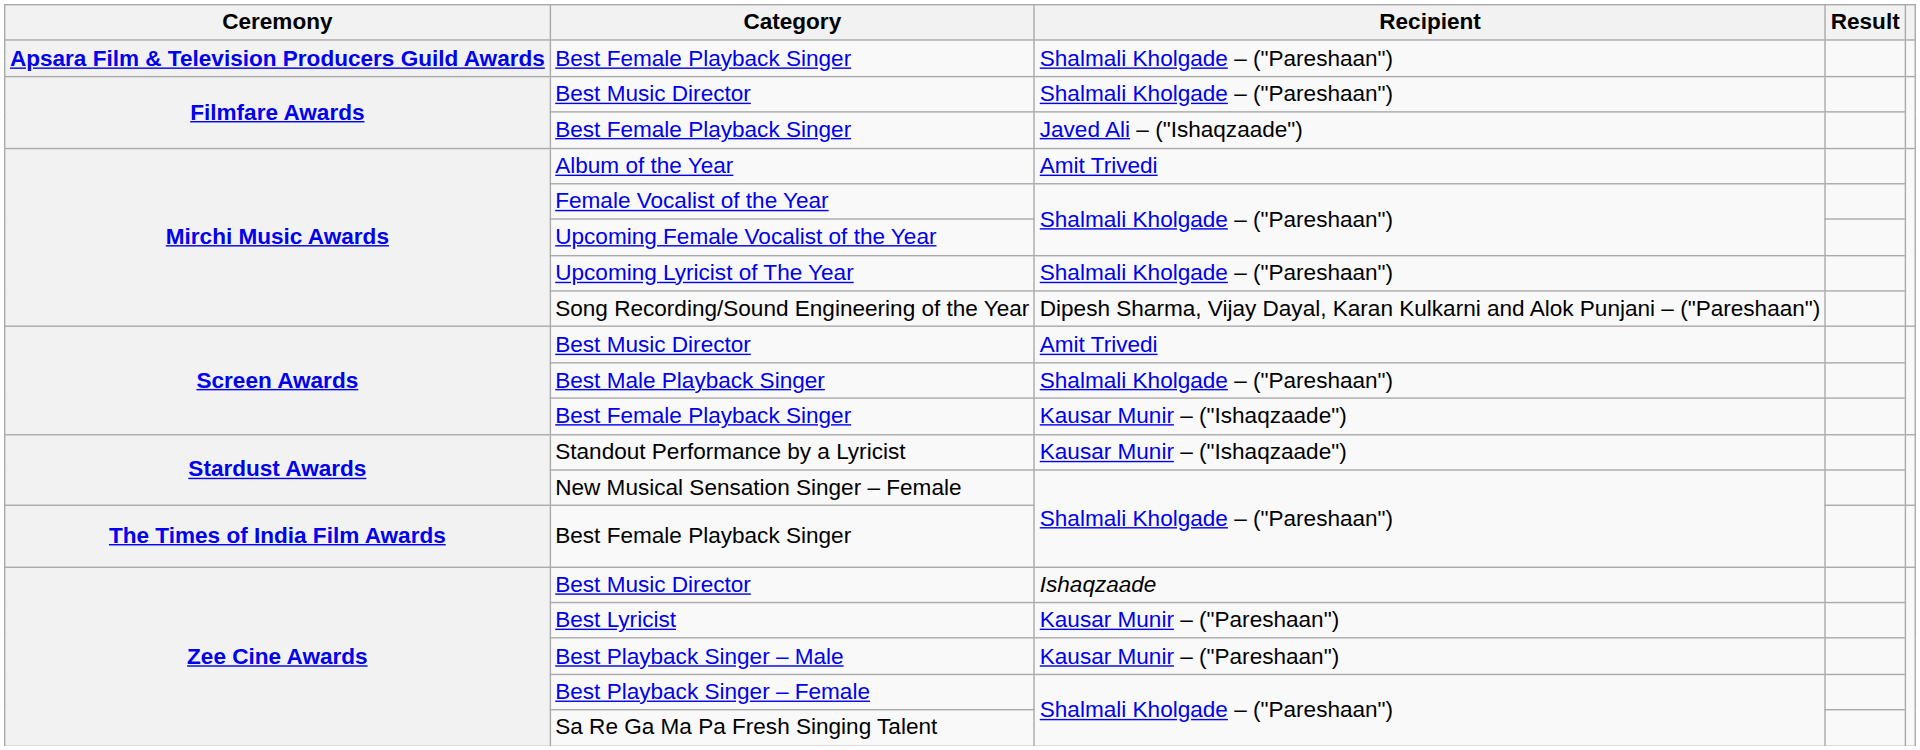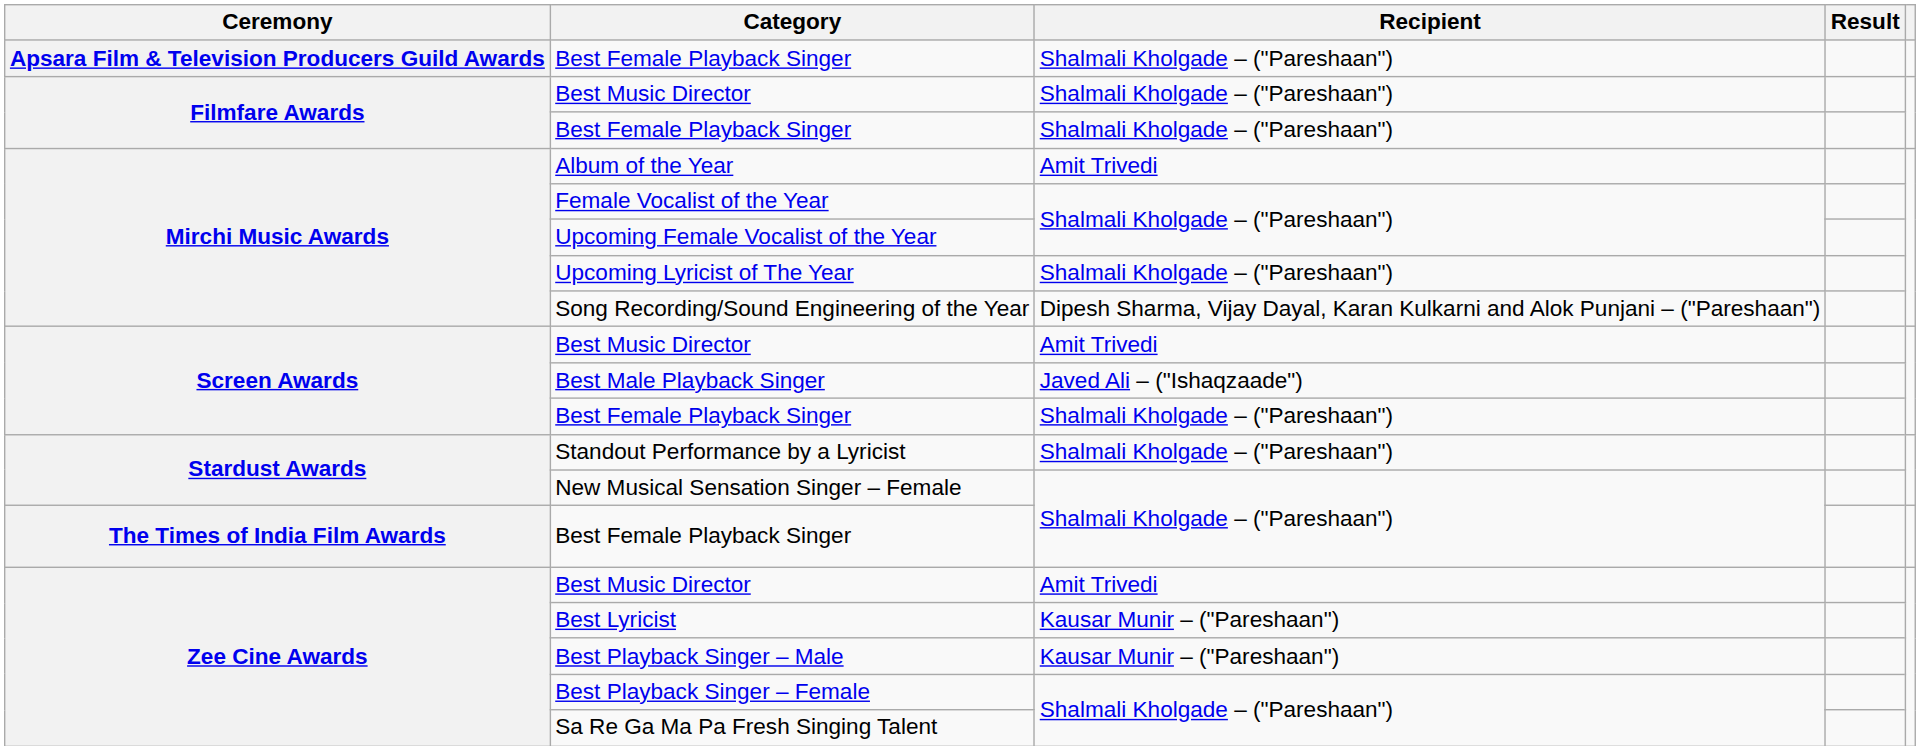 <table class="wikitable plainrowheaders sortable">
 <tr>
 <th scope="col">Ceremony</th>
 <th scope="col">Category</th>
 <th scope="col">Recipient</th>
 <th scope="col">Result</th>
 <th scope="col" class="unsortable"></th>
 </tr>
 <tr>
 <th scope="row"><a href='#'>Apsara Film & Television Producers Guild Awards</a></th>
 <td><a href='#'>Best Female Playback Singer</a></td>
 <td><a href='#'>Shalmali Kholgade</a> – ("Pareshaan")</td>
 <td></td>
 <td style="text-align:center;"><br></td>
 </tr>
 <tr>
 <th scope="row" rowspan="2"><a href='#'>Filmfare Awards</a></th>
 <td><a href='#'>Best Music Director</a></td>
 <td><a href='#'>Shalmali Kholgade</a> – ("Pareshaan")</td>
 <td></td>
 <td rowspan="2" style="text-align:center;"><br></td>
 </tr>
 <tr>
 <td><a href='#'>Best Female Playback Singer</a></td>
-<td><a href='#'>Javed Ali</a> – ("Ishaqzaade")</td>
+<td><a href='#'>Shalmali Kholgade</a> – ("Pareshaan")</td>
 <td></td>
 </tr>
 <tr>
 <th rowspan="5" scope="row"><a href='#'>Mirchi Music Awards</a></th>
 <td><a href='#'>Album of the Year</a></td>
 <td><a href='#'>Amit Trivedi</a></td>
 <td></td>
 <td rowspan="5" style="text-align:center;"><br></td>
 </tr>
 <tr>
 <td><a href='#'>Female Vocalist of the Year</a></td>
 <td rowspan="2"><a href='#'>Shalmali Kholgade</a> – ("Pareshaan")</td>
 <td></td>
 </tr>
 <tr>
 <td><a href='#'>Upcoming Female Vocalist of the Year</a></td>
 <td></td>
 </tr>
 <tr>
 <td><a href='#'>Upcoming Lyricist of The Year</a></td>
 <td><a href='#'>Shalmali Kholgade</a> – ("Pareshaan")</td>
 <td></td>
 </tr>
 <tr>
 <td>Song Recording/Sound Engineering of the Year</td>
 <td>Dipesh Sharma, Vijay Dayal, Karan Kulkarni and Alok Punjani – ("Pareshaan")</td>
 <td></td>
 </tr>
 <tr>
 <th rowspan="3" scope="row"><a href='#'>Screen Awards</a></th>
 <td><a href='#'>Best Music Director</a></td>
 <td><a href='#'>Amit Trivedi</a></td>
 <td></td>
 <td rowspan="3" style="text-align:center;"><br><br></td>
 </tr>
 <tr>
 <td><a href='#'>Best Male Playback Singer</a></td>
-<td><a href='#'>Shalmali Kholgade</a> – ("Pareshaan")</td>
+<td><a href='#'>Javed Ali</a> – ("Ishaqzaade")</td>
 <td></td>
 </tr>
 <tr>
 <td><a href='#'>Best Female Playback Singer</a></td>
-<td><a href='#'>Kausar Munir</a> – ("Ishaqzaade")</td>
+<td><a href='#'>Shalmali Kholgade</a> – ("Pareshaan")</td>
 <td></td>
 </tr>
 <tr>
 <th rowspan="2" scope="row"><a href='#'>Stardust Awards</a></th>
 <td>Standout Performance by a Lyricist</td>
-<td><a href='#'>Kausar Munir</a> – ("Ishaqzaade")</td>
+<td><a href='#'>Shalmali Kholgade</a> – ("Pareshaan")</td>
 <td></td>
 <td rowspan="2" style="text-align:center;"><br></td>
 </tr>
 <tr>
 <td>New Musical Sensation Singer – Female</td>
 <td rowspan="2"><a href='#'>Shalmali Kholgade</a> – ("Pareshaan")</td>
 <td></td>
 </tr>
 <tr>
 <th scope="row"><a href='#'>The Times of India Film Awards</a></th>
 <td>Best Female Playback Singer</td>
 <td></td>
 <td style="text-align:center;"><br><br></td>
 </tr>
 <tr>
 <th rowspan="5" scope="row"><a href='#'>Zee Cine Awards</a></th>
 <td><a href='#'>Best Music Director</a></td>
-<td><em>Ishaqzaade</em></td>
+<td><a href='#'>Amit Trivedi</a></td>
 <td></td>
 <td rowspan="5" style="text-align:center;"><br><br></td>
 </tr>
 <tr>
 <td><a href='#'>Best Lyricist</a></td>
 <td><a href='#'>Kausar Munir</a> – ("Pareshaan")</td>
 <td></td>
 </tr>
 <tr>
 <td><a href='#'>Best Playback Singer – Male</a></td>
 <td><a href='#'>Kausar Munir</a> – ("Pareshaan")</td>
 <td></td>
 </tr>
 <tr>
 <td><a href='#'>Best Playback Singer – Female</a></td>
 <td rowspan="2"><a href='#'>Shalmali Kholgade</a> – ("Pareshaan")</td>
 <td></td>
 </tr>
 <tr>
 <td>Sa Re Ga Ma Pa Fresh Singing Talent</td>
 <td></td>
 </tr>
 </table>
